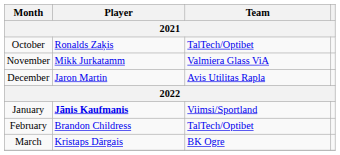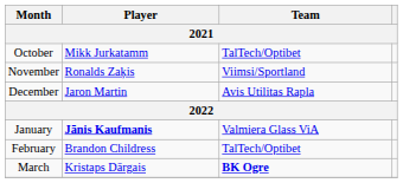 <table class="wikitable" style="text-align: center;">
 <tr>
 <th>Month</th>
 <th style="width:200px;">Player</th>
 <th style="width:220px;">Team</th>
 <th></th>
 </tr>
 <tr>
 <th colspan=5>2021</th>
 </tr>
 <tr>
 <td>October</td>
-<td align="left"> <a href='#'>Ronalds Zaķis</a></td>
+<td align="left"> <a href='#'>Mikk Jurkatamm</a></td>
 <td align="left"> <a href='#'>TalTech/Optibet</a></td>
 <td></td>
 </tr>
 <tr>
 <td>November</td>
-<td align="left"> <a href='#'>Mikk Jurkatamm</a></td>
-<td align="left"> <a href='#'>Valmiera Glass ViA</a></td>
+<td align="left"> <a href='#'>Ronalds Zaķis</a></td>
+<td align="left"> <a href='#'>Viimsi/Sportland</a></td>
 <td></td>
 </tr>
 <tr>
 <td>December</td>
 <td align="left"> <a href='#'>Jaron Martin</a></td>
 <td align="left"> <a href='#'>Avis Utilitas Rapla</a></td>
 <td></td>
 </tr>
 <tr>
 <th colspan=5>2022</th>
 </tr>
 <tr>
 <td>January</td>
 <td align="left"><strong> <a href='#'>Jānis Kaufmanis</a></strong></td>
-<td align="left"> <a href='#'>Viimsi/Sportland</a></td>
+<td align="left"> <a href='#'>Valmiera Glass ViA</a></td>
 <td></td>
 </tr>
 <tr>
 <td>February</td>
 <td align="left"> <a href='#'>Brandon Childress</a></td>
 <td align="left"> <a href='#'>TalTech/Optibet</a></td>
 <td></td>
 </tr>
 <tr>
 <td>March</td>
 <td align="left"> <a href='#'>Kristaps Dārgais</a></td>
-<td align="left"> <a href='#'>BK Ogre</a></td>
+<td align="left"><strong> <a href='#'>BK Ogre</a></strong></td>
 <td></td>
 </tr>
 <tr>
 </tr>
 </table>
